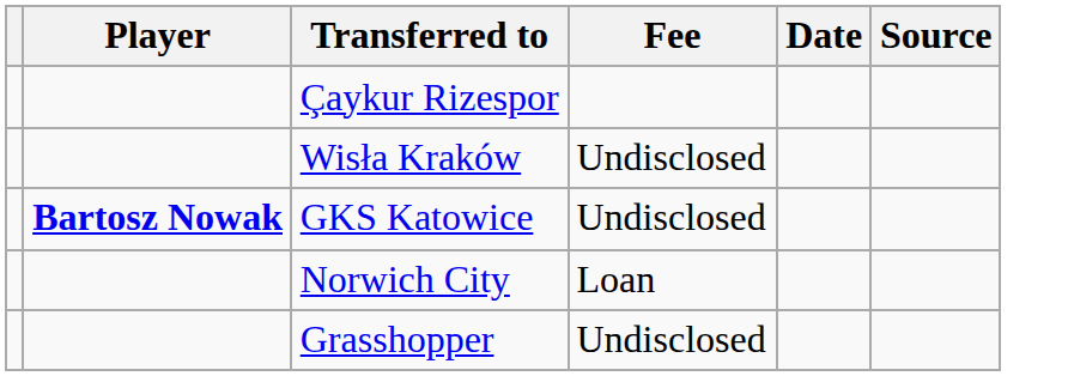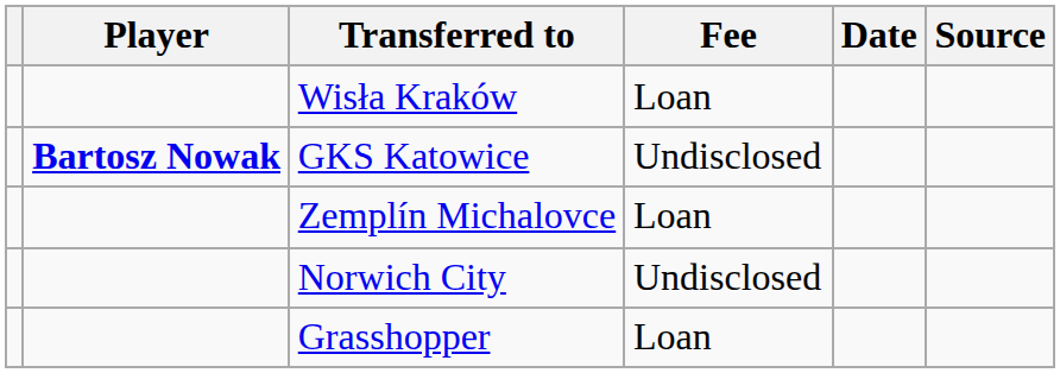 <table class="wikitable plainrowheaders sortable">
 <tr>
 <th></th>
 <th scope="col">Player</th>
 <th>Transferred to</th>
 <th style="width: 80px;">Fee</th>
 <th scope="col">Date</th>
 <th scope="col">Source</th>
 </tr>
 <tr>
 <td align="center"></td>
 <td> </td>
-<td> <a href='#'>Çaykur Rizespor</a></td>
-<td></td>
-<td></td>
-<td></td>
-</tr>
-<tr>
-<td align="center"></td>
-<td> </td>
 <td> <a href='#'>Wisła Kraków</a></td>
-<td>Undisclosed</td>
+<td>Loan</td>
 <td></td>
 <td></td>
 </tr>
 <tr>
 <td align="center"></td>
 <td><strong> <a href='#'>Bartosz Nowak</a></strong></td>
 <td> <a href='#'>GKS Katowice</a></td>
 <td>Undisclosed</td>
 <td></td>
 <td></td>
 </tr>
 <tr>
 <td align="center"></td>
 <td> </td>
-<td> <a href='#'>Norwich City</a></td>
+<td> <a href='#'>Zemplín Michalovce</a></td>
 <td>Loan</td>
 <td></td>
 <td></td>
 </tr>
 <tr>
 <td align="center"></td>
 <td> </td>
-<td> <a href='#'>Grasshopper</a></td>
+<td> <a href='#'>Norwich City</a></td>
 <td>Undisclosed</td>
 <td></td>
 <td></td>
 </tr>
+<tr>
+<td align="center"></td>
+<td> </td>
+<td> <a href='#'>Grasshopper</a></td>
+<td>Loan</td>
+<td></td>
+<td></td>
+</tr>
 </table>
